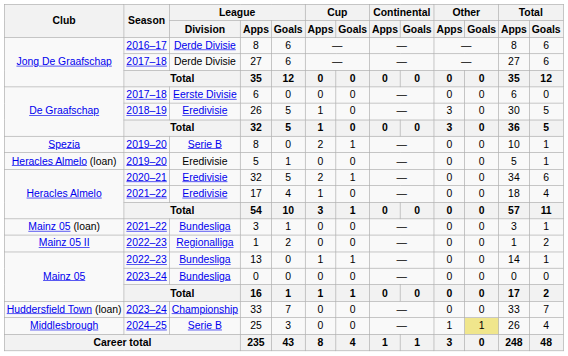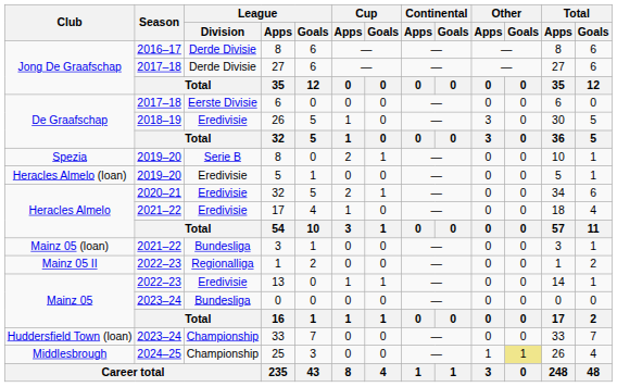 <table class="wikitable" style="text-align:center">
 <tr>
 <th rowspan="2">Club</th>
 <th rowspan="2">Season</th>
 <th colspan="3">League</th>
 <th colspan="2">Cup</th>
 <th colspan="2">Continental</th>
 <th colspan="2">Other</th>
 <th colspan="2">Total</th>
 </tr>
 <tr>
 <th>Division</th>
 <th>Apps</th>
 <th>Goals</th>
 <th>Apps</th>
 <th>Goals</th>
 <th>Apps</th>
 <th>Goals</th>
 <th>Apps</th>
 <th>Goals</th>
 <th>Apps</th>
 <th>Goals</th>
 </tr>
 <tr>
 <td rowspan="3"><a href='#'>Jong De Graafschap</a></td>
 <td><a href='#'>2016–17</a></td>
 <td><a href='#'>Derde Divisie</a></td>
 <td>8</td>
 <td>6</td>
 <td colspan="2">—</td>
 <td colspan="2">—</td>
 <td colspan="2">—</td>
 <td>8</td>
 <td>6</td>
 </tr>
 <tr>
 <td><a href='#'>2017–18</a></td>
 <td>Derde Divisie</td>
 <td>27</td>
 <td>6</td>
 <td colspan="2">—</td>
 <td colspan="2">—</td>
 <td colspan="2">—</td>
 <td>27</td>
 <td>6</td>
 </tr>
 <tr>
 <th colspan="2">Total</th>
 <th>35</th>
 <th>12</th>
 <th>0</th>
 <th>0</th>
 <th>0</th>
 <th>0</th>
 <th>0</th>
 <th>0</th>
 <th>35</th>
 <th>12</th>
 </tr>
 <tr>
 <td rowspan="3"><a href='#'>De Graafschap</a></td>
 <td><a href='#'>2017–18</a></td>
 <td><a href='#'>Eerste Divisie</a></td>
 <td>6</td>
 <td>0</td>
 <td>0</td>
 <td>0</td>
 <td colspan="2">—</td>
 <td>0</td>
 <td>0</td>
 <td>6</td>
 <td>0</td>
 </tr>
 <tr>
 <td><a href='#'>2018–19</a></td>
 <td><a href='#'>Eredivisie</a></td>
 <td>26</td>
 <td>5</td>
 <td>1</td>
 <td>0</td>
 <td colspan="2">—</td>
 <td>3</td>
 <td>0</td>
 <td>30</td>
 <td>5</td>
 </tr>
 <tr>
 <th colspan="2">Total</th>
 <th>32</th>
 <th>5</th>
 <th>1</th>
 <th>0</th>
 <th>0</th>
 <th>0</th>
 <th>3</th>
 <th>0</th>
 <th>36</th>
 <th>5</th>
 </tr>
 <tr>
 <td><a href='#'>Spezia</a></td>
 <td><a href='#'>2019–20</a></td>
 <td><a href='#'>Serie B</a></td>
 <td>8</td>
 <td>0</td>
 <td>2</td>
 <td>1</td>
 <td colspan="2">—</td>
 <td>0</td>
 <td>0</td>
 <td>10</td>
 <td>1</td>
 </tr>
 <tr>
 <td><a href='#'>Heracles Almelo</a> (loan)</td>
 <td><a href='#'>2019–20</a></td>
 <td>Eredivisie</td>
 <td>5</td>
 <td>1</td>
 <td>0</td>
 <td>0</td>
 <td colspan="2">—</td>
 <td>0</td>
 <td>0</td>
 <td>5</td>
 <td>1</td>
 </tr>
 <tr>
 <td rowspan="3"><a href='#'>Heracles Almelo</a></td>
 <td><a href='#'>2020–21</a></td>
 <td><a href='#'>Eredivisie</a></td>
 <td>32</td>
 <td>5</td>
 <td>2</td>
 <td>1</td>
 <td colspan="2">—</td>
 <td>0</td>
 <td>0</td>
 <td>34</td>
 <td>6</td>
 </tr>
 <tr>
 <td><a href='#'>2021–22</a></td>
 <td><a href='#'>Eredivisie</a></td>
 <td>17</td>
 <td>4</td>
 <td>1</td>
 <td>0</td>
 <td colspan="2">—</td>
 <td>0</td>
 <td>0</td>
 <td>18</td>
 <td>4</td>
 </tr>
 <tr>
 <th colspan="2">Total</th>
 <th>54</th>
 <th>10</th>
 <th>3</th>
 <th>1</th>
 <th>0</th>
 <th>0</th>
 <th>0</th>
 <th>0</th>
 <th>57</th>
 <th>11</th>
 </tr>
 <tr>
 <td><a href='#'>Mainz 05</a> (loan)</td>
 <td><a href='#'>2021–22</a></td>
 <td><a href='#'>Bundesliga</a></td>
 <td>3</td>
 <td>1</td>
 <td>0</td>
 <td>0</td>
 <td colspan="2">—</td>
 <td>0</td>
 <td>0</td>
 <td>3</td>
 <td>1</td>
 </tr>
 <tr>
 <td><a href='#'>Mainz 05 II</a></td>
 <td><a href='#'>2022–23</a></td>
 <td><a href='#'>Regionalliga</a></td>
 <td>1</td>
 <td>2</td>
 <td>0</td>
 <td>0</td>
 <td colspan="2">—</td>
 <td>0</td>
 <td>0</td>
 <td>1</td>
 <td>2</td>
 </tr>
 <tr>
 <td rowspan="3"><a href='#'>Mainz 05</a></td>
 <td><a href='#'>2022–23</a></td>
-<td><a href='#'>Bundesliga</a></td>
+<td><a href='#'>Eredivisie</a></td>
 <td>13</td>
 <td>0</td>
 <td>1</td>
 <td>1</td>
 <td colspan="2">—</td>
 <td>0</td>
 <td>0</td>
 <td>14</td>
 <td>1</td>
 </tr>
 <tr>
 <td><a href='#'>2023–24</a></td>
 <td><a href='#'>Bundesliga</a></td>
 <td>0</td>
 <td>0</td>
 <td>0</td>
 <td>0</td>
 <td colspan="2">—</td>
 <td>0</td>
 <td>0</td>
 <td>0</td>
 <td>0</td>
 </tr>
 <tr>
 <th colspan="2">Total</th>
 <th>16</th>
 <th>1</th>
 <th>1</th>
 <th>1</th>
 <th>0</th>
 <th>0</th>
 <th>0</th>
 <th>0</th>
 <th>17</th>
 <th>2</th>
 </tr>
 <tr>
 <td><a href='#'>Huddersfield Town</a> (loan)</td>
 <td><a href='#'>2023–24</a></td>
 <td><a href='#'>Championship</a></td>
 <td>33</td>
 <td>7</td>
 <td>0</td>
 <td>0</td>
 <td colspan="2">—</td>
 <td>0</td>
 <td>0</td>
 <td>33</td>
 <td>7</td>
 </tr>
 <tr>
 <td><a href='#'>Middlesbrough</a></td>
 <td><a href='#'>2024–25</a></td>
-<td><a href='#'>Serie B</a></td>
+<td>Championship</td>
 <td>25</td>
 <td>3</td>
 <td>0</td>
 <td>0</td>
 <td colspan="2">—</td>
 <td>1</td>
 <td style="background: khaki;">1</td>
 <td>26</td>
 <td>4</td>
 </tr>
 <tr>
 <th colspan="3">Career total</th>
 <th>235</th>
 <th>43</th>
 <th>8</th>
 <th>4</th>
 <th>1</th>
 <th>1</th>
 <th>3</th>
 <th>0</th>
 <th>248</th>
 <th>48</th>
 </tr>
 </table>
